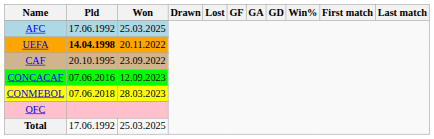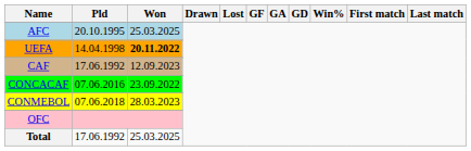 <table class="wikitable sortable collapsible collapsed" style="text-align: center; font-size:">
 <tr>
 <th>Name</th>
 <th>Pld</th>
 <th>Won</th>
 <th>Drawn</th>
 <th>Lost</th>
 <th>GF</th>
 <th>GA</th>
 <th>GD</th>
 <th>Win%</th>
 <th>First match</th>
 <th>Last match</th>
 </tr>
 <tr>
 </tr>
 <tr bgcolor=Lightblue>
 <td><a href='#'>AFC</a><br></td>
-<td>17.06.1992</td>
+<td>20.10.1995</td>
 <td>25.03.2025</td>
 </tr>
 <tr>
 </tr>
 <tr bgcolor=orange>
 <td><a href='#'>UEFA</a><br></td>
-<td><strong>14.04.1998</strong></td>
-<td>20.11.2022</td>
+<td>14.04.1998</td>
+<td><strong>20.11.2022</strong></td>
 </tr>
 <tr>
 </tr>
 <tr bgcolor=tan>
 <td><a href='#'>CAF</a><br></td>
-<td>20.10.1995</td>
-<td>23.09.2022</td>
+<td>17.06.1992</td>
+<td>12.09.2023</td>
 </tr>
 <tr>
 </tr>
 <tr bgcolor=Lime>
 <td><a href='#'>CONCACAF</a><br></td>
 <td>07.06.2016</td>
-<td>12.09.2023</td>
+<td>23.09.2022</td>
 </tr>
 <tr>
 </tr>
 <tr bgcolor=Yellow>
 <td><a href='#'>CONMEBOL</a><br></td>
 <td>07.06.2018</td>
 <td>28.03.2023</td>
 </tr>
 <tr>
 </tr>
 <tr bgcolor=Pink>
 <td><a href='#'>OFC</a><br></td>
 <td colspan=2></td>
 </tr>
 <tr class="sortbottom">
 <th align=center>Total<br></th>
 <td>17.06.1992</td>
 <td>25.03.2025</td>
 </tr>
 </table>
